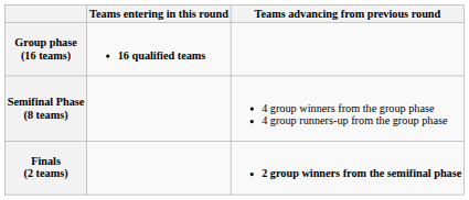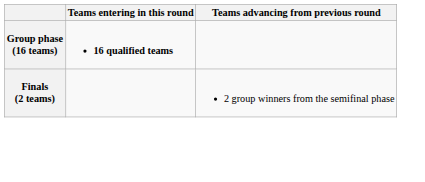 <table class="wikitable">
 <tr>
 <th></th>
 <th>Teams entering in this round</th>
 <th>Teams advancing from previous round</th>
 </tr>
 <tr>
 <th>Group phase<br>(16 teams)</th>
 <td><strong><br><ul><li>16 qualified teams</li></ul></strong></td>
 <td></td>
 </tr>
 <tr>
-<th>Semifinal Phase<br>(8 teams)</th>
-<td></td>
-<td><br><ul><li>4 group winners from the group phase</li><li>4 group runners-up from the group phase</li></ul></td>
-</tr>
-<tr>
 <th>Finals<br>(2 teams)</th>
 <td></td>
-<td><strong><br><ul><li>2 group winners from the semifinal phase</li></ul></strong></td>
+<td><br><ul><li>2 group winners from the semifinal phase</li></ul></td>
 </tr>
 </table>
